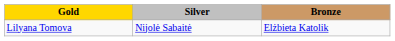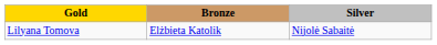 <table class="wikitable" style="text-align:left">
 <tr align="center">
 <td width=200 bgcolor=gold><strong>Gold</strong></td>
+<td width=200 bgcolor=CC9966><strong>Bronze</strong></td>
 <td width=200 bgcolor=silver><strong>Silver</strong></td>
-<td width=200 bgcolor=CC9966><strong>Bronze</strong></td>
 </tr>
 <tr>
 <td><a href='#'>Lilyana Tomova</a><br><em></em></td>
+<td><a href='#'>Elżbieta Katolik</a><br><em></em></td>
 <td><a href='#'>Nijolė Sabaitė</a><br><em></em></td>
-<td><a href='#'>Elżbieta Katolik</a><br><em></em></td>
 </tr>
 </table>
